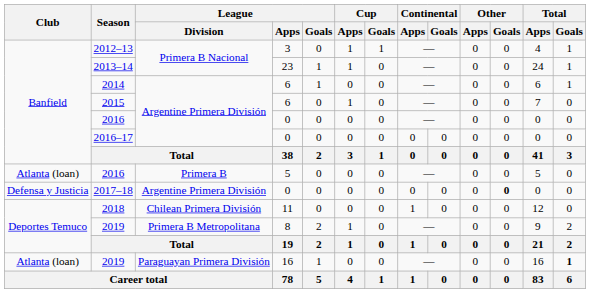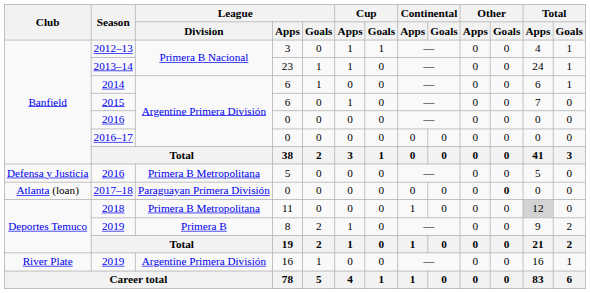 <table class="wikitable" style="text-align:center">
 <tr>
 <th rowspan="2">Club</th>
 <th rowspan="2">Season</th>
 <th colspan="3">League</th>
 <th colspan="2">Cup</th>
 <th colspan="2">Continental</th>
 <th colspan="2">Other</th>
 <th colspan="2">Total</th>
 </tr>
 <tr>
 <th>Division</th>
 <th>Apps</th>
 <th>Goals</th>
 <th>Apps</th>
 <th>Goals</th>
 <th>Apps</th>
 <th>Goals</th>
 <th>Apps</th>
 <th>Goals</th>
 <th>Apps</th>
 <th>Goals</th>
 </tr>
 <tr>
 <td rowspan="7"><a href='#'>Banfield</a></td>
 <td><a href='#'>2012–13</a></td>
 <td rowspan="2"><a href='#'>Primera B Nacional</a></td>
 <td>3</td>
 <td>0</td>
 <td>1</td>
 <td>1</td>
 <td colspan="2">—</td>
 <td>0</td>
 <td>0</td>
 <td>4</td>
 <td>1</td>
 </tr>
 <tr>
 <td><a href='#'>2013–14</a></td>
 <td>23</td>
 <td>1</td>
 <td>1</td>
 <td>0</td>
 <td colspan="2">—</td>
 <td>0</td>
 <td>0</td>
 <td>24</td>
 <td>1</td>
 </tr>
 <tr>
 <td><a href='#'>2014</a></td>
 <td rowspan="4"><a href='#'>Argentine Primera División</a></td>
 <td>6</td>
 <td>1</td>
 <td>0</td>
 <td>0</td>
 <td colspan="2">—</td>
 <td>0</td>
 <td>0</td>
 <td>6</td>
 <td>1</td>
 </tr>
 <tr>
 <td><a href='#'>2015</a></td>
 <td>6</td>
 <td>0</td>
 <td>1</td>
 <td>0</td>
 <td colspan="2">—</td>
 <td>0</td>
 <td>0</td>
 <td>7</td>
 <td>0</td>
 </tr>
 <tr>
 <td><a href='#'>2016</a></td>
 <td>0</td>
 <td>0</td>
 <td>0</td>
 <td>0</td>
 <td colspan="2">—</td>
 <td>0</td>
 <td>0</td>
 <td>0</td>
 <td>0</td>
 </tr>
 <tr>
 <td><a href='#'>2016–17</a></td>
 <td>0</td>
 <td>0</td>
 <td>0</td>
 <td>0</td>
 <td>0</td>
 <td>0</td>
 <td>0</td>
 <td>0</td>
 <td>0</td>
 <td>0</td>
 </tr>
 <tr>
 <th colspan="2">Total</th>
 <th>38</th>
 <th>2</th>
 <th>3</th>
 <th>1</th>
 <th>0</th>
 <th>0</th>
 <th>0</th>
 <th>0</th>
 <th>41</th>
 <th>3</th>
 </tr>
 <tr>
-<td rowspan="1"><a href='#'>Atlanta</a> (loan)</td>
+<td rowspan="1"><a href='#'>Defensa y Justicia</a></td>
 <td><a href='#'>2016</a></td>
-<td rowspan="1"><a href='#'>Primera B</a></td>
+<td rowspan="1"><a href='#'>Primera B Metropolitana</a></td>
 <td>5</td>
 <td>0</td>
 <td>0</td>
 <td>0</td>
 <td colspan="2">—</td>
 <td>0</td>
 <td>0</td>
 <td>5</td>
 <td>0</td>
 </tr>
 <tr>
-<td rowspan="1"><a href='#'>Defensa y Justicia</a></td>
+<td rowspan="1"><a href='#'>Atlanta</a> (loan)</td>
 <td><a href='#'>2017–18</a></td>
-<td rowspan="1"><a href='#'>Argentine Primera División</a></td>
+<td rowspan="1"><a href='#'>Paraguayan Primera División</a></td>
 <td>0</td>
 <td>0</td>
 <td>0</td>
 <td>0</td>
 <td>0</td>
 <td>0</td>
 <td>0</td>
 <td><strong>0</strong></td>
 <td>0</td>
 <td>0</td>
 </tr>
 <tr>
 <td rowspan="3"><a href='#'>Deportes Temuco</a></td>
 <td><a href='#'>2018</a></td>
-<td rowspan="1"><a href='#'>Chilean Primera División</a></td>
+<td rowspan="1"><a href='#'>Primera B Metropolitana</a></td>
 <td>11</td>
 <td>0</td>
 <td>0</td>
 <td>0</td>
 <td>1</td>
 <td>0</td>
 <td>0</td>
 <td>0</td>
-<td>12</td>
+<td style="background: lightgrey;">12</td>
 <td>0</td>
 </tr>
 <tr>
 <td><a href='#'>2019</a></td>
-<td rowspan="1"><a href='#'>Primera B Metropolitana</a></td>
+<td rowspan="1"><a href='#'>Primera B</a></td>
 <td>8</td>
 <td>2</td>
 <td>1</td>
 <td>0</td>
 <td colspan="2">—</td>
 <td>0</td>
 <td>0</td>
 <td>9</td>
 <td>2</td>
 </tr>
 <tr>
 <th colspan="2">Total</th>
 <th>19</th>
 <th>2</th>
 <th>1</th>
 <th>0</th>
 <th>1</th>
 <th>0</th>
 <th>0</th>
 <th>0</th>
 <th>21</th>
 <th>2</th>
 </tr>
 <tr>
-<td rowspan="1"><a href='#'>Atlanta</a> (loan)</td>
+<td rowspan="1"><a href='#'>River Plate</a></td>
 <td><a href='#'>2019</a></td>
-<td rowspan="1"><a href='#'>Paraguayan Primera División</a></td>
+<td rowspan="1"><a href='#'>Argentine Primera División</a></td>
 <td>16</td>
 <td>1</td>
 <td>0</td>
 <td>0</td>
 <td colspan="2">—</td>
 <td>0</td>
 <td>0</td>
 <td>16</td>
-<td><strong>1</strong></td>
+<td>1</td>
 </tr>
 <tr>
 <th colspan="3">Career total</th>
 <th>78</th>
 <th>5</th>
 <th>4</th>
 <th>1</th>
 <th>1</th>
 <th>0</th>
 <th>0</th>
 <th>0</th>
 <th>83</th>
 <th>6</th>
 </tr>
 </table>
